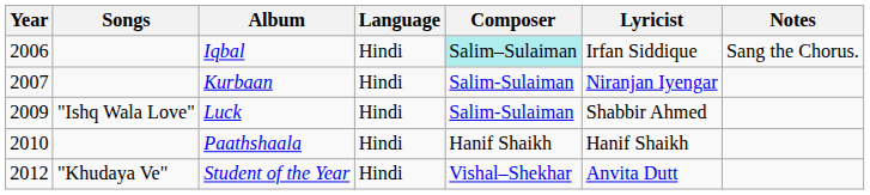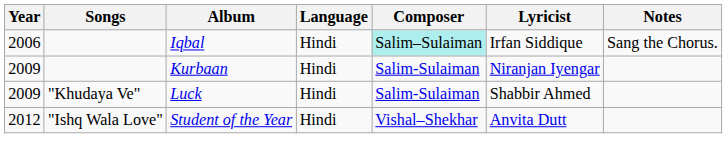 <table class="wikitable sortable">
 <tr>
 <th>Year</th>
 <th>Songs</th>
 <th>Album</th>
 <th>Language</th>
 <th>Composer</th>
 <th>Lyricist</th>
 <th>Notes</th>
 </tr>
 <tr>
 <td>2006</td>
 <td></td>
 <td><em><a href='#'>Iqbal</a></em></td>
 <td>Hindi</td>
 <td style="background: paleturquoise;">Salim–Sulaiman</td>
 <td>Irfan Siddique</td>
 <td>Sang the Chorus.</td>
 </tr>
 <tr>
-<td>2007</td>
+<td>2009</td>
 <td></td>
 <td><em><a href='#'>Kurbaan</a></em></td>
 <td>Hindi</td>
 <td><a href='#'>Salim-Sulaiman</a></td>
 <td><a href='#'>Niranjan Iyengar</a></td>
 <td></td>
 </tr>
 <tr>
 <td>2009</td>
-<td>"Ishq Wala Love"</td>
+<td>"Khudaya Ve"</td>
 <td><a href='#'><em>Luck</em></a></td>
 <td>Hindi</td>
 <td><a href='#'>Salim-Sulaiman</a></td>
 <td>Shabbir Ahmed</td>
 <td></td>
 </tr>
 <tr>
-<td>2010</td>
-<td></td>
-<td><em><a href='#'>Paathshaala</a></em></td>
-<td>Hindi</td>
-<td>Hanif Shaikh</td>
-<td>Hanif Shaikh</td>
-<td></td>
-</tr>
-<tr>
 <td>2012</td>
-<td>"Khudaya Ve"</td>
+<td>"Ishq Wala Love"</td>
 <td><a href='#'><em>Student of the Year</em></a></td>
 <td>Hindi</td>
 <td><a href='#'>Vishal–Shekhar</a></td>
 <td><a href='#'>Anvita Dutt</a></td>
 <td></td>
 </tr>
 </table>
